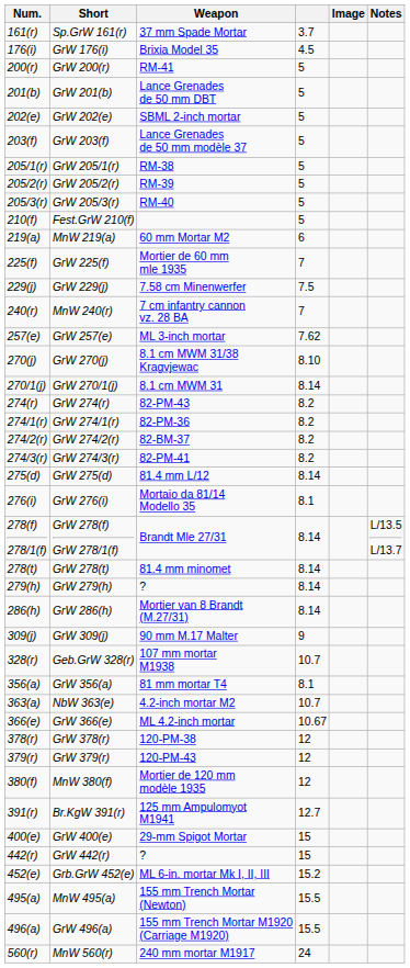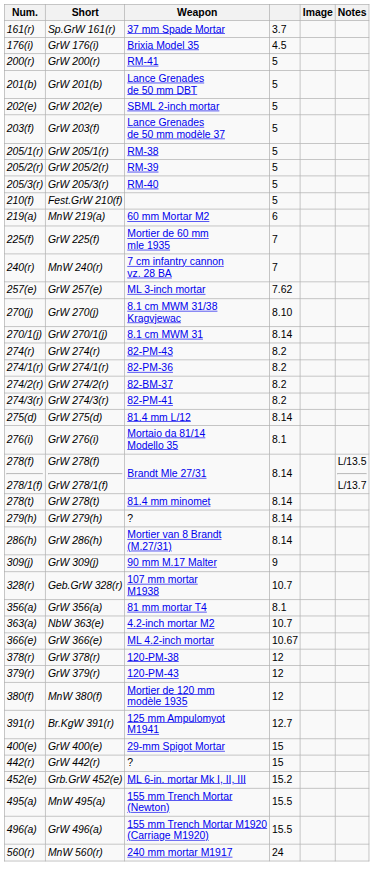 <table class="wikitable sortable mw-collapsible mw-collapsed">
 <tr>
 <th>Num.</th>
 <th>Short </th>
 <th>Weapon</th>
 <th><br></th>
 <th>Image</th>
 <th>Notes</th>
 </tr>
 <tr>
 <td><em>161(r)</em></td>
 <td><em>Sp.GrW 161(r)</em></td>
 <td><a href='#'>37 mm Spade Mortar</a></td>
 <td>3.7</td>
 <td></td>
 <td></td>
 </tr>
 <tr>
 <td><em>176(i)</em></td>
 <td><em>GrW 176(i)</em></td>
 <td><a href='#'>Brixia Model 35</a></td>
 <td>4.5</td>
 <td></td>
 <td></td>
 </tr>
 <tr>
 <td><em>200(r)</em></td>
 <td><em>GrW 200(r)</em></td>
 <td><a href='#'>RM-41</a></td>
 <td>5</td>
 <td></td>
 <td></td>
 </tr>
 <tr>
 <td><em>201(b)</em></td>
 <td><em>GrW 201(b)</em></td>
 <td><a href='#'>Lance Grenades<br>de 50 mm DBT</a></td>
 <td>5</td>
 <td></td>
 <td></td>
 </tr>
 <tr>
 <td><em>202(e)</em></td>
 <td><em>GrW 202(e)</em></td>
 <td><a href='#'>SBML 2-inch mortar</a></td>
 <td>5</td>
 <td></td>
 <td></td>
 </tr>
 <tr>
 <td><em>203(f)</em></td>
 <td><em>GrW 203(f)</em></td>
 <td><a href='#'>Lance Grenades<br>de 50 mm modèle 37</a></td>
 <td>5</td>
 <td></td>
 <td></td>
 </tr>
 <tr>
 <td><em>205/1(r)</em></td>
 <td><em>GrW 205/1(r)</em></td>
 <td><a href='#'>RM-38</a></td>
 <td>5</td>
 <td></td>
 <td></td>
 </tr>
 <tr>
 <td><em>205/2(r)</em></td>
 <td><em>GrW 205/2(r)</em></td>
 <td><a href='#'>RM-39</a></td>
 <td>5</td>
 <td></td>
 <td></td>
 </tr>
 <tr>
 <td><em>205/3(r)</em></td>
 <td><em>GrW 205/3(r)</em></td>
 <td><a href='#'>RM-40</a></td>
 <td>5</td>
 <td></td>
 <td></td>
 </tr>
 <tr>
 <td><em>210(f)</em></td>
 <td><em>Fest.GrW 210(f)</em></td>
 <td></td>
 <td>5</td>
 <td></td>
 <td></td>
 </tr>
 <tr>
 <td><em>219(a)</em></td>
 <td><em>MnW 219(a)</em></td>
 <td><a href='#'>60 mm Mortar M2</a></td>
 <td>6</td>
 <td></td>
 <td></td>
 </tr>
 <tr>
 <td><em>225(f)</em></td>
 <td><em>GrW 225(f)</em></td>
 <td><a href='#'>Mortier de 60 mm<br>mle 1935</a></td>
 <td>7</td>
-<td></td>
-<td></td>
-</tr>
-<tr>
-<td><em>229(j)</em></td>
-<td><em>GrW 229(j)</em></td>
-<td><a href='#'>7.58 cm Minenwerfer</a></td>
-<td>7.5</td>
 <td></td>
 <td></td>
 </tr>
 <tr>
 <td><em>240(r)</em></td>
 <td><em>MnW 240(r)</em></td>
 <td><a href='#'>7 cm infantry cannon<br>vz. 28 BA</a></td>
 <td>7</td>
 <td></td>
 <td></td>
 </tr>
 <tr>
 <td><em>257(e)</em></td>
 <td><em>GrW 257(e)</em></td>
 <td><a href='#'>ML 3-inch mortar</a></td>
 <td>7.62</td>
 <td></td>
 <td></td>
 </tr>
 <tr>
 <td><em>270(j)</em></td>
 <td><em>GrW 270(j)</em></td>
 <td><a href='#'>8.1 cm MWM 31/38<br>Kragvjewac</a></td>
 <td>8.10</td>
 <td></td>
 <td></td>
 </tr>
 <tr>
 <td><em>270/1(j)</em></td>
 <td><em>GrW 270/1(j)</em></td>
 <td><a href='#'>8.1 cm MWM 31</a></td>
 <td>8.14</td>
 <td></td>
 <td></td>
 </tr>
 <tr>
 <td><em>274(r)</em></td>
 <td><em>GrW 274(r)</em></td>
 <td><a href='#'>82-PM-43</a></td>
 <td>8.2</td>
 <td></td>
 <td></td>
 </tr>
 <tr>
 <td><em>274/1(r)</em></td>
 <td><em>GrW 274/1(r)</em></td>
 <td><a href='#'>82-PM-36</a></td>
 <td>8.2</td>
 <td></td>
 <td></td>
 </tr>
 <tr>
 <td><em>274/2(r)</em></td>
 <td><em>GrW 274/2(r)</em></td>
 <td><a href='#'>82-BM-37</a></td>
 <td>8.2</td>
 <td></td>
 <td></td>
 </tr>
 <tr>
 <td><em>274/3(r)</em></td>
 <td><em>GrW 274/3(r)</em></td>
 <td><a href='#'>82-PM-41</a></td>
 <td>8.2</td>
 <td></td>
 <td></td>
 </tr>
 <tr>
 <td><em>275(d)</em></td>
 <td><em>GrW 275(d)</em></td>
 <td><a href='#'>81.4 mm L/12</a></td>
 <td>8.14</td>
 <td></td>
 <td></td>
 </tr>
 <tr>
 <td><em>276(i)</em></td>
 <td><em>GrW 276(i)</em></td>
 <td><a href='#'>Mortaio da 81/14<br>Modello 35</a></td>
 <td>8.1</td>
 <td></td>
 <td></td>
 </tr>
 <tr>
 <td><em>278(f)</em><hr><em>278/1(f)</em></td>
 <td><em>GrW 278(f)</em><hr><em>GrW 278/1(f)</em></td>
 <td><a href='#'>Brandt Mle 27/31</a></td>
 <td>8.14</td>
 <td></td>
 <td>L/13.5<hr>L/13.7</td>
 </tr>
 <tr>
 <td><em>278(t)</em></td>
 <td><em>GrW 278(t)</em></td>
 <td><a href='#'>81.4 mm minomet</a></td>
 <td>8.14</td>
 <td></td>
 <td></td>
 </tr>
 <tr>
 <td><em>279(h)</em></td>
 <td><em>GrW 279(h)</em></td>
 <td>?</td>
 <td>8.14</td>
 <td></td>
 <td></td>
 </tr>
 <tr>
 <td><em>286(h)</em></td>
 <td><em>GrW 286(h)</em></td>
 <td><a href='#'>Mortier van 8 Brandt<br>(M.27/31)</a></td>
 <td>8.14</td>
 <td></td>
 <td></td>
 </tr>
 <tr>
 <td><em>309(j)</em></td>
 <td><em>GrW 309(j)</em></td>
 <td><a href='#'>90 mm M.17 Malter</a></td>
 <td>9</td>
 <td></td>
 <td></td>
 </tr>
 <tr>
 <td><em>328(r)</em></td>
 <td><em>Geb.GrW 328(r)</em></td>
 <td><a href='#'>107 mm mortar<br>M1938</a></td>
 <td>10.7</td>
 <td></td>
 <td></td>
 </tr>
 <tr>
 <td><em>356(a)</em></td>
 <td><em>GrW 356(a)</em></td>
 <td><a href='#'>81 mm mortar T4</a></td>
 <td>8.1</td>
 <td></td>
 <td></td>
 </tr>
 <tr>
 <td><em>363(a)</em></td>
 <td><em>NbW 363(e)</em></td>
 <td><a href='#'>4.2-inch mortar M2</a></td>
 <td>10.7</td>
 <td></td>
 <td></td>
 </tr>
 <tr>
 <td><em>366(e)</em></td>
 <td><em>GrW 366(e)</em></td>
 <td><a href='#'>ML 4.2-inch mortar</a></td>
 <td>10.67</td>
 <td></td>
 <td></td>
 </tr>
 <tr>
 <td><em>378(r)</em></td>
 <td><em>GrW 378(r)</em></td>
 <td><a href='#'>120-PM-38</a></td>
 <td>12</td>
 <td></td>
 <td></td>
 </tr>
 <tr>
 <td><em>379(r)</em></td>
 <td><em>GrW 379(r)</em></td>
 <td><a href='#'>120-PM-43</a></td>
 <td>12</td>
 <td></td>
 <td></td>
 </tr>
 <tr>
 <td><em>380(f)</em></td>
 <td><em>MnW 380(f)</em></td>
 <td><a href='#'>Mortier de 120 mm<br>modèle 1935</a></td>
 <td>12</td>
 <td></td>
 <td></td>
 </tr>
 <tr>
 <td><em>391(r)</em></td>
 <td><em>Br.KgW 391(r)</em></td>
 <td><a href='#'>125 mm Ampulomyot<br>M1941</a></td>
 <td>12.7</td>
 <td></td>
 <td></td>
 </tr>
 <tr>
 <td><em>400(e)</em></td>
 <td><em>GrW 400(e)</em></td>
 <td><a href='#'>29-mm Spigot Mortar</a></td>
 <td>15</td>
 <td></td>
 <td></td>
 </tr>
 <tr>
 <td><em>442(r)</em></td>
 <td><em>GrW 442(r)</em></td>
 <td>?</td>
 <td>15</td>
 <td></td>
 <td></td>
 </tr>
 <tr>
 <td><em>452(e)</em></td>
 <td><em>Grb.GrW 452(e)</em></td>
 <td><a href='#'>ML 6-in. mortar Mk I, II, III</a></td>
 <td>15.2</td>
 <td></td>
 <td></td>
 </tr>
 <tr>
 <td><em>495(a)</em></td>
 <td><em>MnW 495(a)</em></td>
 <td><a href='#'>155 mm Trench Mortar<br>(Newton)</a></td>
 <td>15.5</td>
 <td></td>
 <td></td>
 </tr>
 <tr>
 <td><em>496(a)</em></td>
 <td><em>GrW 496(a)</em></td>
 <td><a href='#'>155 mm Trench Mortar M1920<br>(Carriage M1920)</a></td>
 <td>15.5</td>
 <td></td>
 <td></td>
 </tr>
 <tr>
 <td><em>560(r)</em></td>
 <td><em>MnW 560(r)</em></td>
 <td><a href='#'>240 mm mortar M1917</a></td>
 <td>24</td>
 <td></td>
 <td></td>
 </tr>
 </table>
